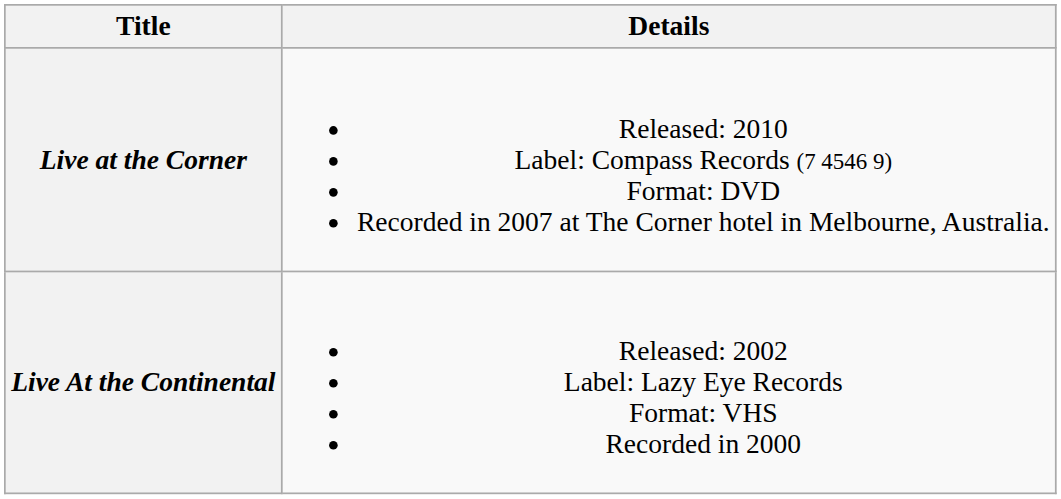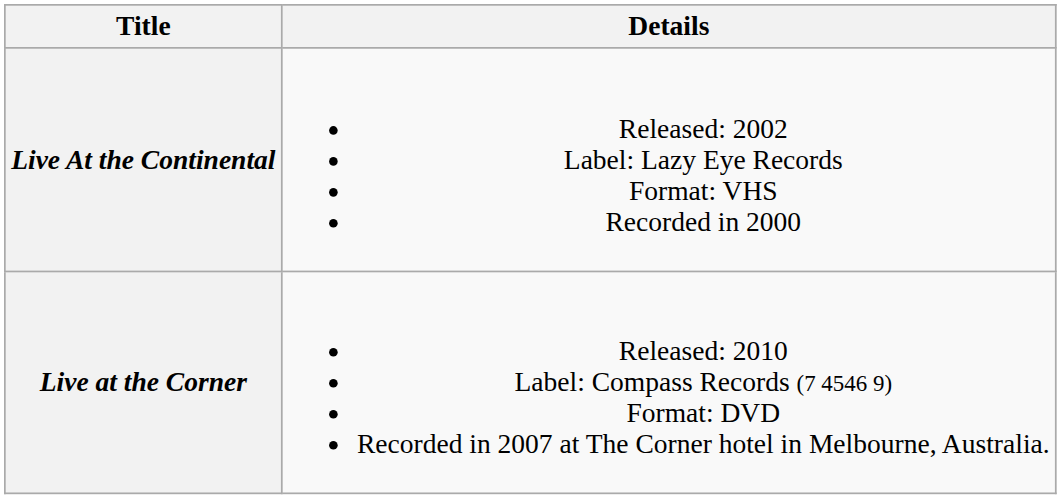 <table class="wikitable plainrowheaders" style="text-align:center;" border="1">
 <tr>
 <th scope="col" rowspan="1">Title</th>
 <th scope="col" rowspan="1">Details</th>
 </tr>
 <tr>
+<th scope="row"><em>Live At the Continental</em></th>
+<td><br><ul><li>Released: 2002</li><li>Label: Lazy Eye Records</li><li>Format: VHS</li><li>Recorded in 2000</li></ul></td>
+</tr>
+<tr>
 <th scope="row"><em>Live at the Corner</em></th>
 <td><br><ul><li>Released: 2010</li><li>Label: Compass Records <small>(7 4546 9)</small></li><li>Format: DVD</li><li>Recorded in 2007 at The Corner hotel in Melbourne, Australia.</li></ul></td>
 </tr>
-<tr>
-<th scope="row"><em>Live At the Continental</em></th>
-<td><br><ul><li>Released: 2002</li><li>Label: Lazy Eye Records</li><li>Format: VHS</li><li>Recorded in 2000</li></ul></td>
-</tr>
 </table>
